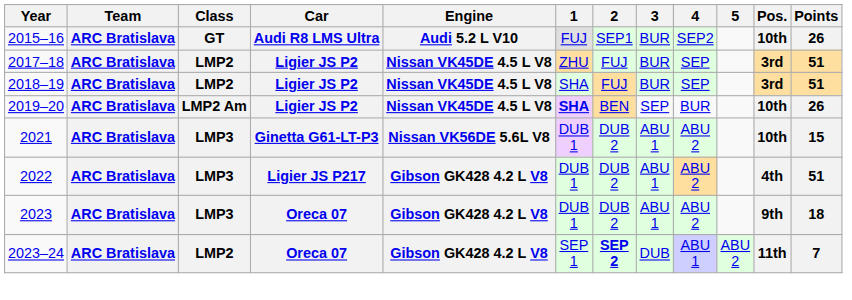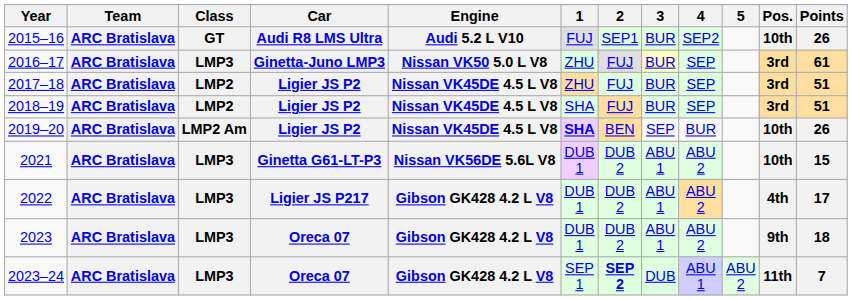 <table class="wikitable" style="text-align:center; font-size:85%">
 <tr>
 <th>Year</th>
 <th>Team</th>
 <th>Class</th>
 <th>Car</th>
 <th>Engine</th>
 <th>1</th>
 <th>2</th>
 <th>3</th>
 <th>4</th>
 <th>5</th>
 <th>Pos.</th>
 <th>Points</th>
 </tr>
 <tr>
 <td><a href='#'>2015–16</a></td>
 <th><a href='#'>ARC Bratislava</a></th>
 <th>GT</th>
 <th><a href='#'>Audi R8 LMS Ultra</a></th>
 <th><a href='#'>Audi</a> 5.2 L V10</th>
 <td style="background:#DFDFDF;"><a href='#'>FUJ</a><br></td>
 <td style="background:#DFFFDF;"><a href='#'>SEP1</a><br></td>
 <td style="background:#DFFFDF;"><a href='#'>BUR</a><br></td>
 <td style="background:#DFFFDF;"><a href='#'>SEP2</a><br></td>
 <td></td>
 <th>10th</th>
 <th>26</th>
+</tr>
+<tr>
+<td><a href='#'>2016–17</a></td>
+<th><a href='#'>ARC Bratislava</a></th>
+<th>LMP3</th>
+<th><a href='#'>Ginetta-Juno LMP3</a></th>
+<th><a href='#'>Nissan VK50</a> 5.0 L V8</th>
+<td style="background:#DFFFDF;"><a href='#'>ZHU</a><br></td>
+<td style="background:#DFDFDF;"><a href='#'>FUJ</a><br></td>
+<td style="background:#FFFFBF;"><a href='#'>BUR</a><br></td>
+<td style="background:#DFFFDF;"><a href='#'>SEP</a><br></td>
+<td></td>
+<th style="background:#FFDF9F;">3rd</th>
+<th style="background:#FFDF9F;">61</th>
 </tr>
 <tr>
 <td><a href='#'>2017–18</a></td>
 <th><a href='#'>ARC Bratislava</a></th>
 <th>LMP2</th>
 <th><a href='#'>Ligier JS P2</a></th>
 <th><a href='#'>Nissan VK45DE</a> 4.5 L V8</th>
 <td style="background:#FFDF9F;"><a href='#'>ZHU</a><br></td>
 <td style="background:#DFFFDF;"><a href='#'>FUJ</a><br></td>
 <td style="background:#DFFFDF;"><a href='#'>BUR</a><br></td>
 <td style="background:#DFFFDF;"><a href='#'>SEP</a><br></td>
 <td></td>
 <th style="background:#FFDF9F;">3rd</th>
 <th style="background:#FFDF9F;">51</th>
 </tr>
 <tr>
 <td><a href='#'>2018–19</a></td>
 <th><a href='#'>ARC Bratislava</a></th>
 <th>LMP2</th>
 <th><a href='#'>Ligier JS P2</a></th>
 <th><a href='#'>Nissan VK45DE</a> 4.5 L V8</th>
 <td style="background:#DFFFDF;"><a href='#'>SHA</a><br></td>
 <td style="background:#FFDF9F;"><a href='#'>FUJ</a><br></td>
 <td style="background:#DFFFDF;"><a href='#'>BUR</a><br></td>
 <td style="background:#DFFFDF;"><a href='#'>SEP</a><br></td>
 <td></td>
 <th style="background:#FFDF9F;">3rd</th>
 <th style="background:#FFDF9F;">51</th>
 </tr>
 <tr>
 <td><a href='#'>2019–20</a></td>
 <th><a href='#'>ARC Bratislava</a></th>
 <th>LMP2 Am</th>
 <th><a href='#'>Ligier JS P2</a></th>
 <th><a href='#'>Nissan VK45DE</a> 4.5 L V8</th>
 <td style="background:#EFCFFF;"><strong><a href='#'>SHA</a></strong><br></td>
 <td style="background:#FFDF9F;"><a href='#'>BEN</a><br></td>
 <td style="background:#;"><a href='#'>SEP</a></td>
 <td style="background:#;"><a href='#'>BUR</a></td>
 <td></td>
 <th>10th</th>
 <th>26</th>
 </tr>
 <tr>
 <td><a href='#'>2021</a></td>
 <th><a href='#'>ARC Bratislava</a></th>
 <th>LMP3</th>
 <th><a href='#'>Ginetta G61-LT-P3</a></th>
 <th><a href='#'>Nissan VK56DE</a> 5.6L V8</th>
 <td style="background:#EFCFFF;"><a href='#'>DUB<br>1</a><br></td>
 <td style="background:#DFFFDF;"><a href='#'>DUB<br>2</a><br></td>
 <td style="background:#DFFFDF;"><a href='#'>ABU<br>1</a><br></td>
 <td style="background:#DFFFDF;"><a href='#'>ABU<br>2</a><br></td>
 <td></td>
 <th>10th</th>
 <th>15</th>
 </tr>
 <tr>
 <td><a href='#'>2022</a></td>
 <th><a href='#'>ARC Bratislava</a></th>
 <th>LMP3</th>
 <th><a href='#'>Ligier JS P217</a></th>
 <th><a href='#'>Gibson</a> GK428 4.2 L <a href='#'>V8</a></th>
 <td style="background:#DFFFDF;"><a href='#'>DUB<br>1</a><br></td>
 <td style="background:#DFFFDF;"><a href='#'>DUB<br>2</a><br></td>
 <td style="background:#DFFFDF;"><a href='#'>ABU<br>1</a><br></td>
 <td style="background:#FFDF9F;"><a href='#'>ABU<br>2</a><br></td>
 <td></td>
 <th>4th</th>
-<th>51</th>
+<th>17</th>
 </tr>
 <tr>
 <td><a href='#'>2023</a></td>
 <th><a href='#'>ARC Bratislava</a></th>
 <th>LMP3</th>
 <th><a href='#'>Oreca 07</a></th>
 <th><a href='#'>Gibson</a> GK428 4.2 L <a href='#'>V8</a></th>
 <td style="background:#DFFFDF;"><a href='#'>DUB<br>1</a><br></td>
 <td style="background:#DFFFDF;"><a href='#'>DUB<br>2</a><br></td>
 <td style="background:#DFFFDF;"><a href='#'>ABU<br>1</a><br></td>
 <td style="background:#DFFFDF;"><a href='#'>ABU<br>2</a><br></td>
 <td></td>
 <th>9th</th>
 <th>18</th>
 </tr>
 <tr>
 <td><a href='#'>2023–24</a></td>
 <th><a href='#'>ARC Bratislava</a></th>
-<th>LMP2</th>
+<th>LMP3</th>
 <th><a href='#'>Oreca 07</a></th>
 <th><a href='#'>Gibson</a> GK428 4.2 L <a href='#'>V8</a></th>
 <td style="background:#DFFFDF;"><a href='#'>SEP<br>1</a><br></td>
 <td style="background:#DFFFDF;"><strong><a href='#'>SEP<br>2</a><br></strong></td>
 <td style="background:#DFFFDF;"><a href='#'>DUB</a><br></td>
 <td style="background:#CFCFFF;"><a href='#'>ABU<br>1</a><br></td>
 <td style="background:#DFFFDF;"><a href='#'>ABU<br>2</a><br></td>
 <th>11th</th>
 <th>7</th>
 </tr>
 </table>
